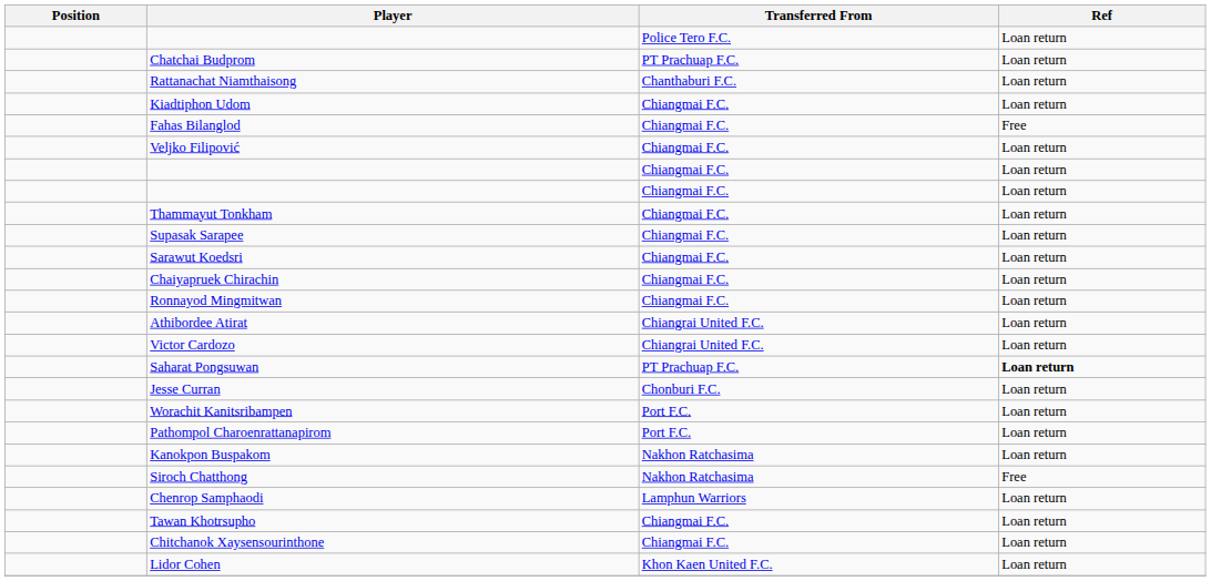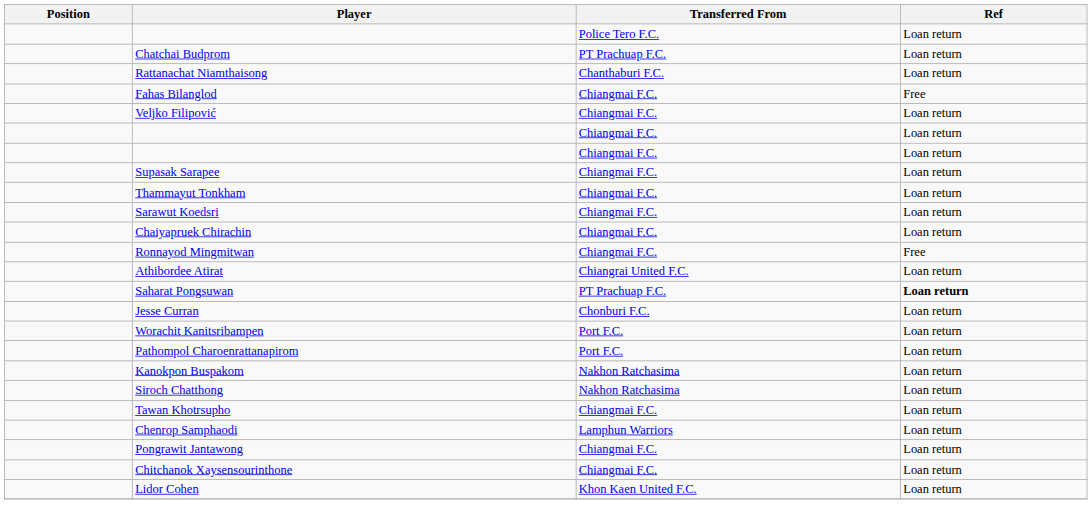 <table class="wikitable sortable" style="width:70%; text-align:center; font-size:100%; text-align:left;">
 <tr>
 <th>Position</th>
 <th>Player</th>
 <th>Transferred From</th>
 <th>Ref</th>
 </tr>
 <tr>
 <td></td>
 <td></td>
 <td> <a href='#'>Police Tero F.C.</a></td>
 <td>Loan return </td>
 </tr>
 <tr>
 <td></td>
 <td> <a href='#'>Chatchai Budprom</a></td>
 <td> <a href='#'>PT Prachuap F.C.</a></td>
 <td>Loan return</td>
 </tr>
 <tr>
 <td></td>
 <td> <a href='#'>Rattanachat Niamthaisong</a></td>
 <td> <a href='#'>Chanthaburi F.C.</a></td>
-<td>Loan return</td>
-</tr>
-<tr>
-<td></td>
-<td> <a href='#'>Kiadtiphon Udom</a></td>
-<td> <a href='#'>Chiangmai F.C.</a></td>
 <td>Loan return</td>
 </tr>
 <tr>
 <td></td>
 <td> <a href='#'>Fahas Bilanglod</a></td>
 <td> <a href='#'>Chiangmai F.C.</a></td>
 <td>Free</td>
 </tr>
 <tr>
 <td></td>
 <td> <a href='#'>Veljko Filipović</a></td>
 <td> <a href='#'>Chiangmai F.C.</a></td>
 <td>Loan return</td>
 </tr>
 <tr>
 <td></td>
 <td></td>
 <td> <a href='#'>Chiangmai F.C.</a></td>
 <td>Loan return </td>
 </tr>
 <tr>
 <td></td>
 <td></td>
 <td> <a href='#'>Chiangmai F.C.</a></td>
 <td>Loan return</td>
 </tr>
 <tr>
 <td></td>
-<td> <a href='#'>Thammayut Tonkham</a></td>
+<td> <a href='#'>Supasak Sarapee</a></td>
 <td> <a href='#'>Chiangmai F.C.</a></td>
 <td>Loan return</td>
 </tr>
 <tr>
 <td></td>
-<td> <a href='#'>Supasak Sarapee</a></td>
+<td> <a href='#'>Thammayut Tonkham</a></td>
 <td> <a href='#'>Chiangmai F.C.</a></td>
 <td>Loan return</td>
 </tr>
 <tr>
 <td></td>
 <td> <a href='#'>Sarawut Koedsri</a></td>
 <td> <a href='#'>Chiangmai F.C.</a></td>
 <td>Loan return </td>
 </tr>
 <tr>
 <td></td>
 <td> <a href='#'>Chaiyapruek Chirachin</a></td>
 <td> <a href='#'>Chiangmai F.C.</a></td>
 <td>Loan return</td>
 </tr>
 <tr>
 <td></td>
 <td> <a href='#'>Ronnayod Mingmitwan</a></td>
 <td> <a href='#'>Chiangmai F.C.</a></td>
-<td>Loan return</td>
+<td>Free</td>
 </tr>
 <tr>
 <td></td>
 <td> <a href='#'>Athibordee Atirat</a></td>
-<td> <a href='#'>Chiangrai United F.C.</a></td>
-<td>Loan return</td>
-</tr>
-<tr>
-<td></td>
-<td> <a href='#'>Victor Cardozo</a></td>
 <td> <a href='#'>Chiangrai United F.C.</a></td>
 <td>Loan return</td>
 </tr>
 <tr>
 <td></td>
 <td> <a href='#'>Saharat Pongsuwan</a></td>
 <td> <a href='#'>PT Prachuap F.C.</a></td>
 <td><strong>Loan return</strong></td>
 </tr>
 <tr>
 <td></td>
 <td> <a href='#'>Jesse Curran</a></td>
 <td> <a href='#'>Chonburi F.C.</a></td>
 <td>Loan return</td>
 </tr>
 <tr>
 <td></td>
 <td> <a href='#'>Worachit Kanitsribampen</a></td>
 <td> <a href='#'>Port F.C.</a></td>
 <td>Loan return</td>
 </tr>
 <tr>
 <td></td>
 <td> <a href='#'>Pathompol Charoenrattanapirom</a></td>
 <td> <a href='#'>Port F.C.</a></td>
 <td>Loan return</td>
 </tr>
 <tr>
 <td></td>
 <td> <a href='#'>Kanokpon Buspakom</a></td>
 <td> <a href='#'>Nakhon Ratchasima</a></td>
 <td>Loan return</td>
 </tr>
 <tr>
 <td></td>
 <td> <a href='#'>Siroch Chatthong</a></td>
 <td> <a href='#'>Nakhon Ratchasima</a></td>
-<td>Free</td>
+<td>Loan return</td>
+</tr>
+<tr>
+<td></td>
+<td> <a href='#'>Tawan Khotrsupho</a></td>
+<td> <a href='#'>Chiangmai F.C.</a></td>
+<td>Loan return</td>
 </tr>
 <tr>
 <td></td>
 <td> <a href='#'>Chenrop Samphaodi</a></td>
 <td> <a href='#'>Lamphun Warriors</a></td>
 <td>Loan return</td>
 </tr>
 <tr>
 <td></td>
-<td> <a href='#'>Tawan Khotrsupho</a></td>
+<td> <a href='#'>Pongrawit Jantawong</a></td>
 <td> <a href='#'>Chiangmai F.C.</a></td>
 <td>Loan return</td>
 </tr>
 <tr>
 <td></td>
 <td> <a href='#'>Chitchanok Xaysensourinthone</a></td>
 <td> <a href='#'>Chiangmai F.C.</a></td>
 <td>Loan return</td>
 </tr>
 <tr>
 <td></td>
 <td> <a href='#'>Lidor Cohen</a></td>
 <td> <a href='#'>Khon Kaen United F.C.</a></td>
 <td>Loan return</td>
 </tr>
 <tr>
 </tr>
 </table>
